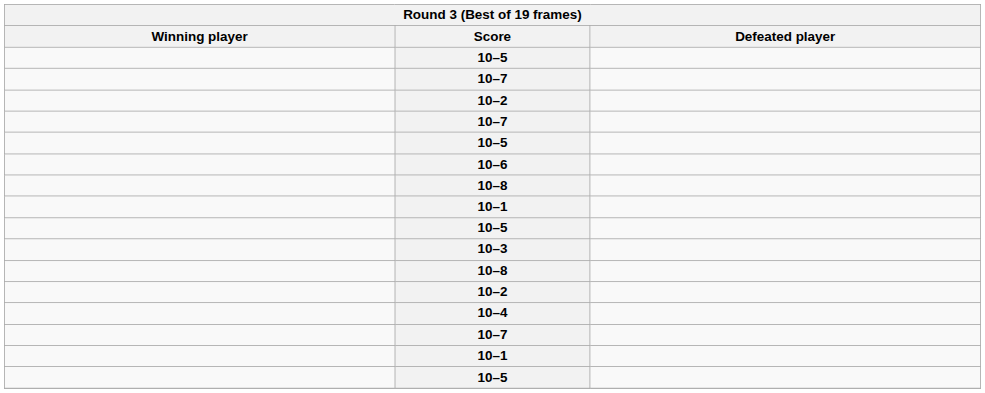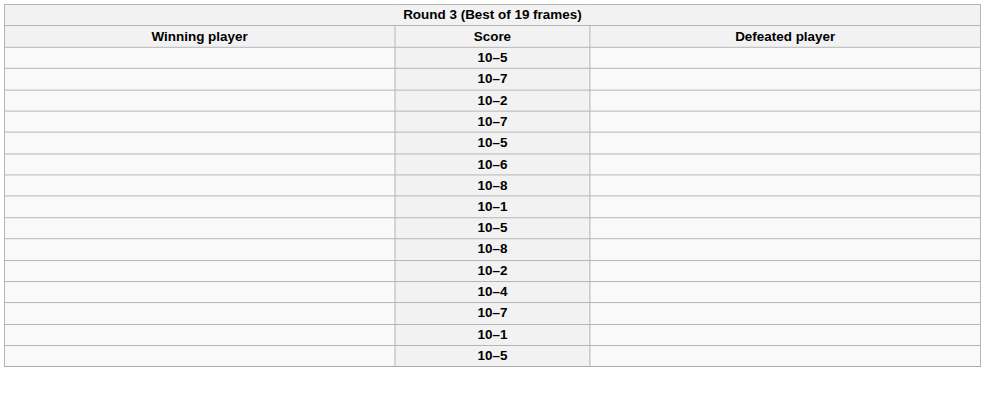 <table class="wikitable" style="width:92%">
 <tr>
 <th scope="col" colspan=3 style="text-align:center"><strong>Round 3</strong> (Best of 19 frames)</th>
 </tr>
 <tr>
 <th scope="col">Winning player</th>
 <th scope="col">Score</th>
 <th scope="col">Defeated player</th>
 </tr>
 <tr>
 <td style="width:40%"><strong></strong></td>
 <th scope="row" style="text-align: center; width:20%"><strong>10</strong>–5</th>
 <td style="width:40%"></td>
 </tr>
 <tr>
 <td><strong></strong></td>
 <th scope="row" style="text-align:center"><strong>10</strong>–7</th>
 <td></td>
 </tr>
 <tr>
 <td><strong></strong></td>
 <th scope="row" style="text-align:center"><strong>10</strong>–2</th>
 <td></td>
 </tr>
 <tr>
 <td><strong></strong></td>
 <th scope="row" style="text-align:center"><strong>10</strong>–7</th>
 <td></td>
 </tr>
 <tr>
 <td><strong></strong></td>
 <th scope="row" style="text-align:center"><strong>10</strong>–5</th>
 <td></td>
 </tr>
 <tr>
 <td><strong></strong></td>
 <th scope="row" style="text-align:center"><strong>10</strong>–6</th>
 <td></td>
 </tr>
 <tr>
 <td><strong></strong></td>
 <th scope="row" style="text-align:center"><strong>10</strong>–8</th>
 <td></td>
 </tr>
 <tr>
 <td><strong></strong></td>
 <th scope="row" style="text-align:center"><strong>10</strong>–1</th>
 <td></td>
 </tr>
 <tr>
 <td><strong> </strong></td>
 <th scope="row" style="text-align:center"><strong>10</strong>–5</th>
 <td></td>
 </tr>
 <tr>
 <td><strong></strong></td>
-<th scope="row" style="text-align:center"><strong>10</strong>–3</th>
-<td></td>
-</tr>
-<tr>
-<td><strong></strong></td>
 <th scope="row" style="text-align:center"><strong>10</strong>–8</th>
 <td></td>
 </tr>
 <tr>
 <td><strong></strong></td>
 <th scope="row" style="text-align:center"><strong>10</strong>–2</th>
 <td></td>
 </tr>
 <tr>
 <td><strong></strong></td>
 <th scope="row" style="text-align:center"><strong>10</strong>–4</th>
 <td></td>
 </tr>
 <tr>
 <td><strong></strong></td>
 <th scope="row" style="text-align:center"><strong>10</strong>–7</th>
 <td></td>
 </tr>
 <tr>
 <td><strong></strong></td>
 <th scope="row" style="text-align:center"><strong>10</strong>–1</th>
 <td></td>
 </tr>
 <tr>
 <td><strong></strong></td>
 <th scope="row" style="text-align:center"><strong>10</strong>–5</th>
 <td></td>
 </tr>
 <tr>
 </tr>
 </table>
